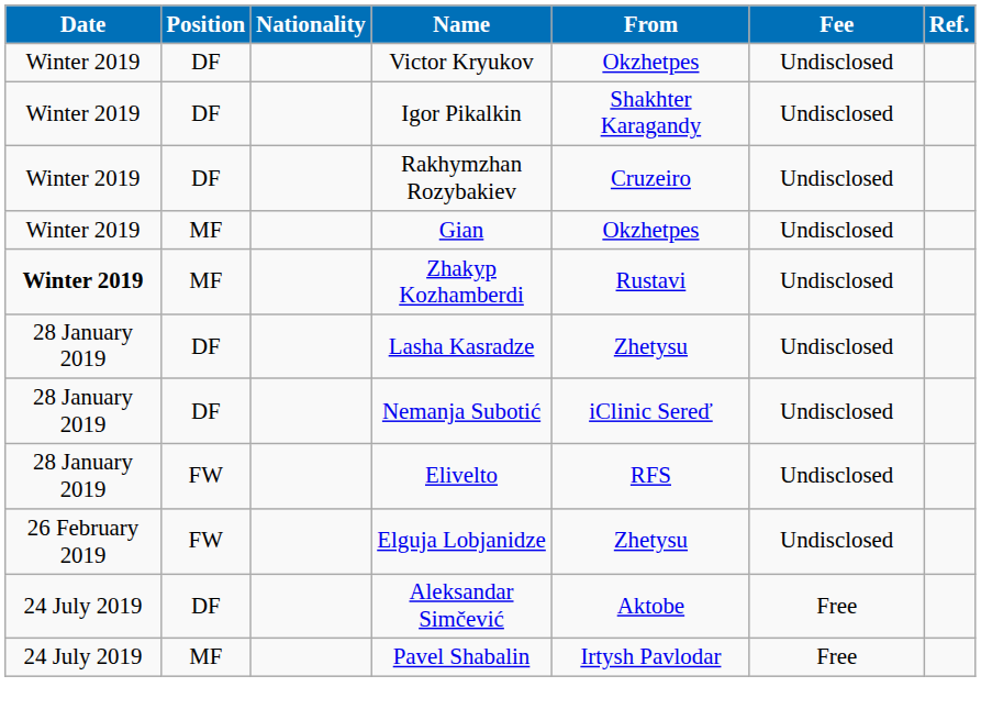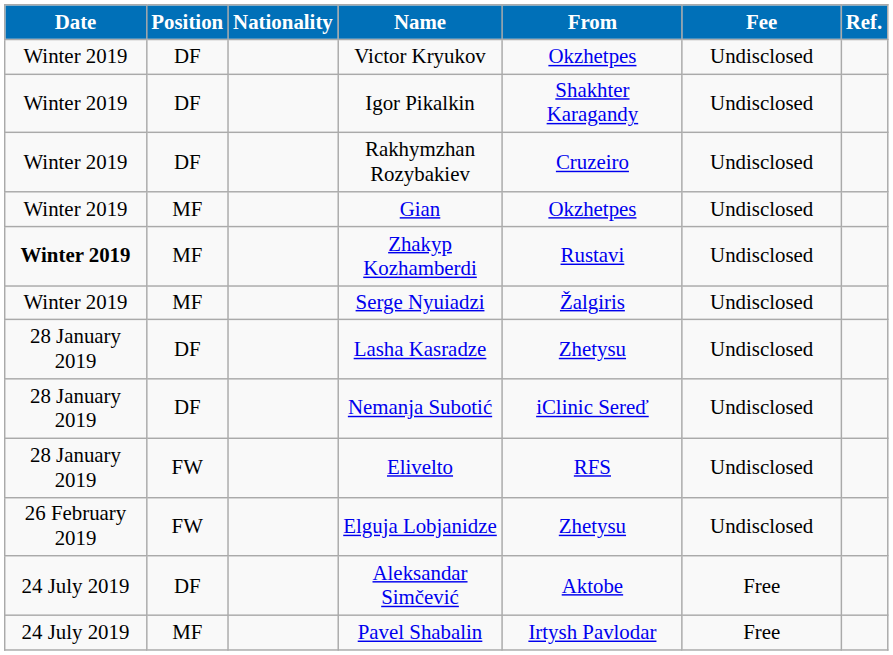 <table class="wikitable"  style="text-align:center; font-size:90%; ">
 <tr>
 <th style="background:#0070B8; color:#FFFFFF; width:150px;">Date</th>
 <th style="background:#0070B8; color:#FFFFFF; width:50px;">Position</th>
 <th style="background:#0070B8; color:#FFFFFF; width:50px;">Nationality</th>
 <th style="background:#0070B8; color:#FFFFFF; width:150px;">Name</th>
 <th style="background:#0070B8; color:#FFFFFF; width:200px;">From</th>
 <th style="background:#0070B8; color:#FFFFFF; width:150px;">Fee</th>
 <th style="background:#0070B8; color:#FFFFFF; width:25px;">Ref.</th>
 </tr>
 <tr>
 <td>Winter 2019</td>
 <td>DF</td>
 <td></td>
 <td>Victor Kryukov</td>
 <td><a href='#'>Okzhetpes</a></td>
 <td>Undisclosed</td>
 <td></td>
 </tr>
 <tr>
 <td>Winter 2019</td>
 <td>DF</td>
 <td></td>
 <td>Igor Pikalkin</td>
 <td><a href='#'>Shakhter Karagandy</a></td>
 <td>Undisclosed</td>
 <td></td>
 </tr>
 <tr>
 <td>Winter 2019</td>
 <td>DF</td>
 <td></td>
 <td>Rakhymzhan Rozybakiev</td>
 <td><a href='#'>Cruzeiro</a></td>
 <td>Undisclosed</td>
 <td></td>
 </tr>
 <tr>
 <td>Winter 2019</td>
 <td>MF</td>
 <td></td>
 <td><a href='#'>Gian</a></td>
 <td><a href='#'>Okzhetpes</a></td>
 <td>Undisclosed</td>
 <td></td>
 </tr>
 <tr>
 <td><strong>Winter 2019</strong></td>
 <td>MF</td>
 <td></td>
 <td><a href='#'>Zhakyp Kozhamberdi</a></td>
 <td><a href='#'>Rustavi</a></td>
+<td>Undisclosed</td>
+<td></td>
+</tr>
+<tr>
+<td>Winter 2019</td>
+<td>MF</td>
+<td></td>
+<td><a href='#'>Serge Nyuiadzi</a></td>
+<td><a href='#'>Žalgiris</a></td>
 <td>Undisclosed</td>
 <td></td>
 </tr>
 <tr>
 <td>28 January 2019</td>
 <td>DF</td>
 <td></td>
 <td><a href='#'>Lasha Kasradze</a></td>
 <td><a href='#'>Zhetysu</a></td>
 <td>Undisclosed</td>
 <td></td>
 </tr>
 <tr>
 <td>28 January 2019</td>
 <td>DF</td>
 <td></td>
 <td><a href='#'>Nemanja Subotić</a></td>
 <td><a href='#'>iClinic Sereď</a></td>
 <td>Undisclosed</td>
 <td></td>
 </tr>
 <tr>
 <td>28 January 2019</td>
 <td>FW</td>
 <td></td>
 <td><a href='#'>Elivelto</a></td>
 <td><a href='#'>RFS</a></td>
 <td>Undisclosed</td>
 <td></td>
 </tr>
 <tr>
 <td>26 February 2019</td>
 <td>FW</td>
 <td></td>
 <td><a href='#'>Elguja Lobjanidze</a></td>
 <td><a href='#'>Zhetysu</a></td>
 <td>Undisclosed</td>
 <td></td>
 </tr>
 <tr>
 <td>24 July 2019</td>
 <td>DF</td>
 <td></td>
 <td><a href='#'>Aleksandar Simčević</a></td>
 <td><a href='#'>Aktobe</a></td>
 <td>Free</td>
 <td></td>
 </tr>
 <tr>
 <td>24 July 2019</td>
 <td>MF</td>
 <td></td>
 <td><a href='#'>Pavel Shabalin</a></td>
 <td><a href='#'>Irtysh Pavlodar</a></td>
 <td>Free</td>
 <td></td>
 </tr>
 </table>
